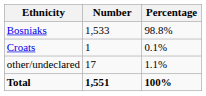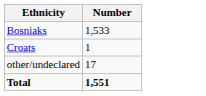 <table class="wikitable">
 <tr>
 <th width="100px">Ethnicity</th>
 <th width="80px">Number</th>
-<th width="80px">Percentage</th>
 </tr>
 <tr>
 <td><a href='#'>Bosniaks</a></td>
 <td>1,533</td>
-<td>98.8%</td>
 </tr>
 <tr>
 <td><a href='#'>Croats</a></td>
 <td>1</td>
-<td>0.1%</td>
 </tr>
 <tr>
 <td>other/undeclared</td>
 <td>17</td>
-<td>1.1%</td>
 </tr>
 <tr>
 <td><strong>Total</strong></td>
 <td><strong>1,551</strong></td>
-<td><strong>100%</strong></td>
 </tr>
 </table>
